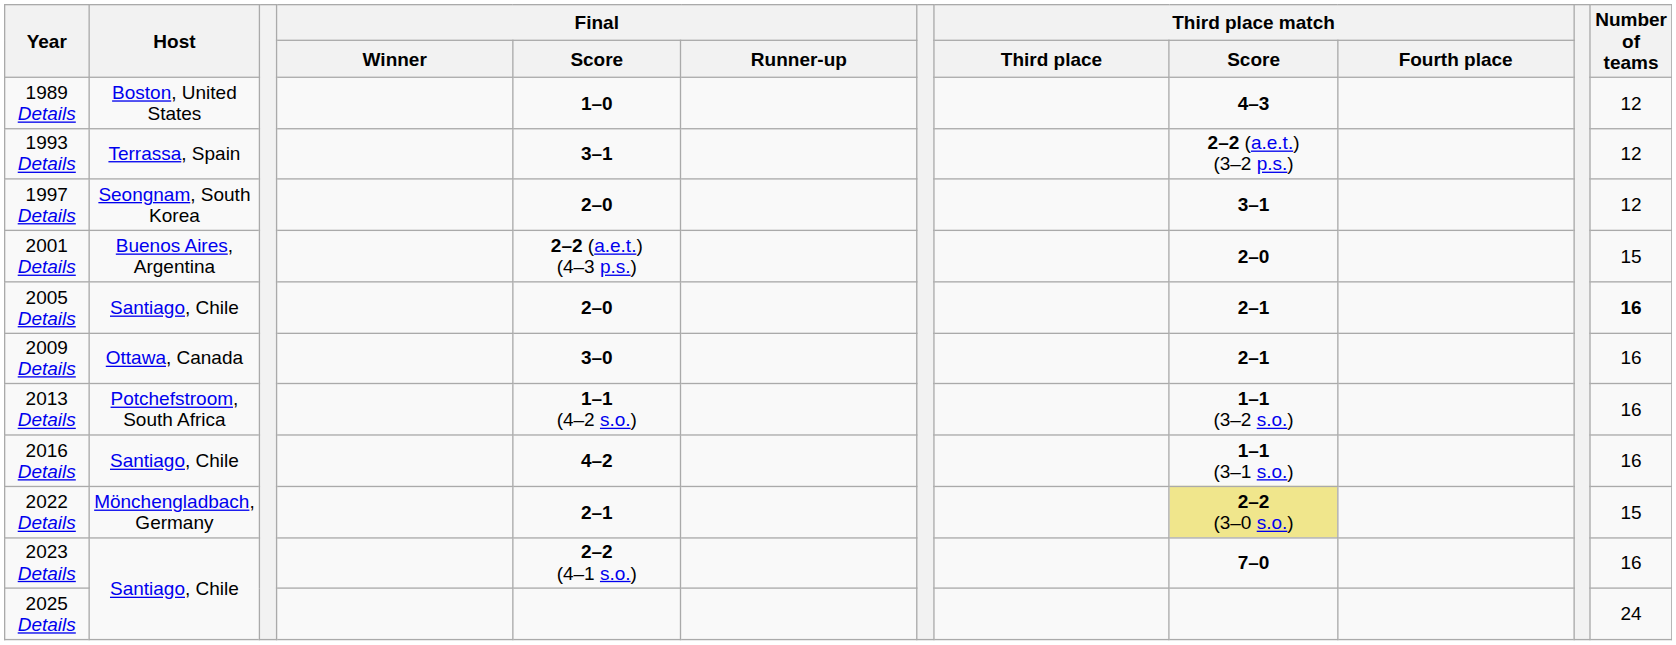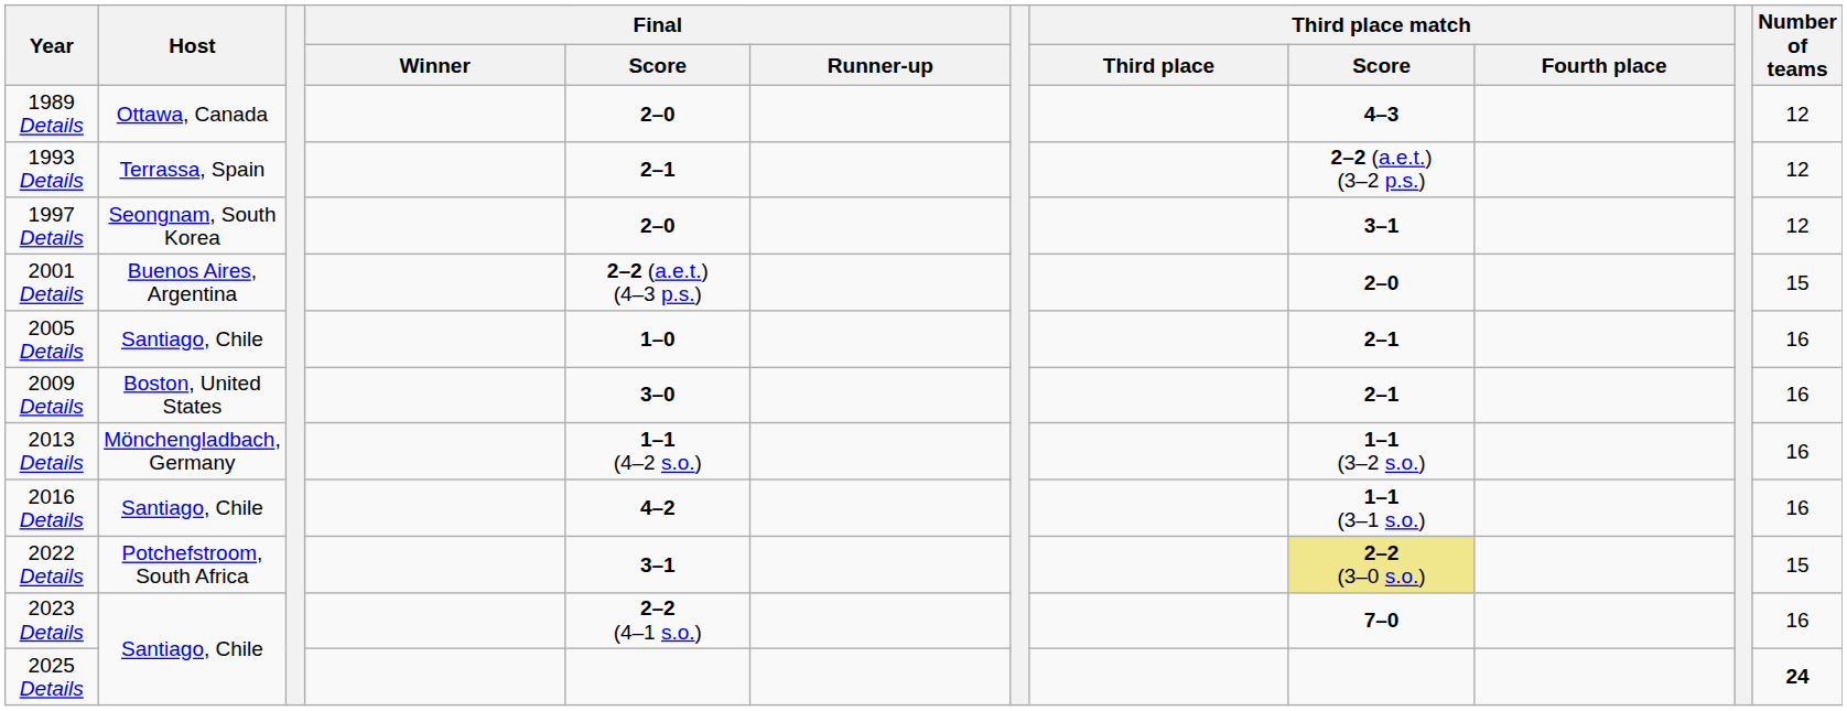 <table class="wikitable" style="text-align:center;width:100%; font-size:90%;">
 <tr>
 <th rowspan=2 width=5%>Year</th>
 <th rowspan=2 width=10%>Host</th>
 <th width=1% rowspan=13></th>
 <th colspan=3>Final</th>
 <th width=1% rowspan=13></th>
 <th colspan=3>Third place match</th>
 <th width=1% rowspan=13></th>
 <th width=4% rowspan=2>Number of teams</th>
 </tr>
 <tr>
 <th width=14%>Winner</th>
 <th width=10%>Score</th>
 <th width=14%>Runner-up</th>
 <th width=14%>Third place</th>
 <th width=10%>Score</th>
 <th width=14%>Fourth place</th>
 </tr>
 <tr>
 <td>1989<br><em><a href='#'>Details</a></em></td>
-<td><a href='#'>Boston</a>, United States</td>
+<td><a href='#'>Ottawa</a>, Canada</td>
 <td><strong></strong></td>
-<td><strong>1–0</strong></td>
+<td><strong>2–0</strong></td>
 <td></td>
 <td></td>
 <td><strong>4–3</strong></td>
 <td></td>
 <td>12</td>
 </tr>
 <tr>
 <td>1993<br><em><a href='#'>Details</a></em></td>
 <td><a href='#'>Terrassa</a>, Spain</td>
 <td><strong></strong></td>
-<td><strong>3–1</strong></td>
+<td><strong>2–1</strong></td>
 <td></td>
 <td></td>
 <td><strong>2–2</strong> (<a href='#'>a.e.t.</a>)<br>(3–2 <a href='#'>p.s.</a>)</td>
 <td></td>
 <td>12</td>
 </tr>
 <tr>
 <td>1997<br><em><a href='#'>Details</a></em></td>
 <td><a href='#'>Seongnam</a>, South Korea</td>
 <td><strong></strong></td>
 <td><strong>2–0</strong></td>
 <td></td>
 <td></td>
 <td><strong>3–1</strong></td>
 <td></td>
 <td>12</td>
 </tr>
 <tr>
 <td>2001<br><em><a href='#'>Details</a></em></td>
 <td><a href='#'>Buenos Aires</a>, Argentina</td>
 <td><strong></strong></td>
 <td><strong>2–2</strong> (<a href='#'>a.e.t.</a>)<br>(4–3 <a href='#'>p.s.</a>)</td>
 <td></td>
 <td></td>
 <td><strong>2–0</strong></td>
 <td></td>
 <td>15</td>
 </tr>
 <tr>
 <td>2005<br><em><a href='#'>Details</a></em></td>
 <td><a href='#'>Santiago</a>, Chile</td>
 <td><strong></strong></td>
-<td><strong>2–0</strong></td>
+<td><strong>1–0</strong></td>
 <td></td>
 <td></td>
 <td><strong>2–1</strong></td>
 <td></td>
-<td><strong>16</strong></td>
+<td>16</td>
 </tr>
 <tr>
 <td>2009<br><em><a href='#'>Details</a></em></td>
-<td><a href='#'>Ottawa</a>, Canada</td>
+<td><a href='#'>Boston</a>, United States</td>
 <td><strong></strong></td>
 <td><strong>3–0</strong></td>
 <td></td>
 <td></td>
 <td><strong>2–1</strong></td>
 <td></td>
 <td>16</td>
 </tr>
 <tr>
 <td>2013<br><em><a href='#'>Details</a></em></td>
-<td><a href='#'>Potchefstroom</a>, South Africa</td>
+<td><a href='#'>Mönchengladbach</a>, Germany</td>
 <td><strong></strong></td>
 <td><strong>1–1</strong><br>(4–2 <a href='#'>s.o.</a>)</td>
 <td></td>
 <td></td>
 <td><strong>1–1</strong><br>(3–2 <a href='#'>s.o.</a>)</td>
 <td></td>
 <td>16</td>
 </tr>
 <tr>
 <td>2016<br><em><a href='#'>Details</a></em></td>
 <td><a href='#'>Santiago</a>, Chile</td>
 <td><strong></strong></td>
 <td><strong>4–2</strong></td>
 <td></td>
 <td></td>
 <td><strong>1–1</strong><br>(3–1 <a href='#'>s.o.</a>)</td>
 <td></td>
 <td>16</td>
 </tr>
 <tr>
 <td>2022<br><em><a href='#'>Details</a></em></td>
-<td><a href='#'>Mönchengladbach</a>, Germany</td>
+<td><a href='#'>Potchefstroom</a>, South Africa</td>
 <td><strong></strong></td>
-<td><strong>2–1</strong></td>
+<td><strong>3–1</strong></td>
 <td></td>
 <td></td>
 <td style="background: khaki;"><strong>2–2</strong><br>(3–0 <a href='#'>s.o.</a>)</td>
 <td></td>
 <td>15</td>
 </tr>
 <tr>
 <td>2023<br><em><a href='#'>Details</a></em></td>
 <td rowspan=2><a href='#'>Santiago</a>, Chile</td>
 <td><strong></strong></td>
 <td><strong>2–2</strong><br>(4–1 <a href='#'>s.o.</a>)</td>
 <td></td>
 <td></td>
 <td><strong>7–0</strong></td>
 <td></td>
 <td>16</td>
 </tr>
 <tr>
 <td>2025<br><em><a href='#'>Details</a></em></td>
 <td></td>
 <td></td>
 <td></td>
 <td></td>
 <td></td>
 <td></td>
-<td>24</td>
+<td><strong>24</strong></td>
 </tr>
 </table>
